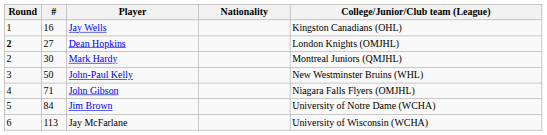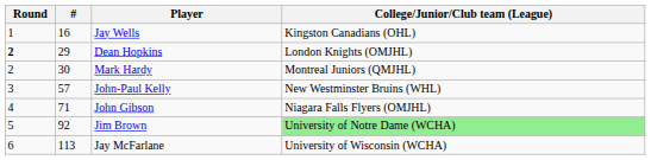 <table class="wikitable">
 <tr align="center">
 <th bgcolor="#DDDDFF" width="4.0%">Round</th>
 <th bgcolor="#DDDDFF" width="4.0%">#</th>
 <th bgcolor="#DDDDFF" width="21.0%">Player</th>
-<th bgcolor="#DDDDFF" width="14.5%">Nationality</th>
 <th bgcolor="#DDDDFF" width="40.0%">College/Junior/Club team (League)</th>
 </tr>
 <tr>
 <td>1</td>
 <td>16</td>
 <td><a href='#'>Jay Wells</a></td>
-<td></td>
 <td>Kingston Canadians (OHL)</td>
 </tr>
 <tr>
 <td><strong>2</strong></td>
-<td>27</td>
+<td>29</td>
 <td><a href='#'>Dean Hopkins</a></td>
-<td></td>
 <td>London Knights (OMJHL)</td>
 </tr>
 <tr>
 <td>2</td>
 <td>30</td>
 <td><a href='#'>Mark Hardy</a></td>
-<td></td>
 <td>Montreal Juniors (QMJHL)</td>
 </tr>
 <tr>
 <td>3</td>
-<td>50</td>
+<td>57</td>
 <td><a href='#'>John-Paul Kelly</a></td>
-<td></td>
 <td>New Westminster Bruins (WHL)</td>
 </tr>
 <tr>
 <td>4</td>
 <td>71</td>
 <td><a href='#'>John Gibson</a></td>
-<td></td>
 <td>Niagara Falls Flyers (OMJHL)</td>
 </tr>
 <tr>
 <td>5</td>
-<td>84</td>
+<td>92</td>
 <td><a href='#'>Jim Brown</a></td>
-<td></td>
-<td>University of Notre Dame (WCHA)</td>
+<td style="background: lightgreen;">University of Notre Dame (WCHA)</td>
 </tr>
 <tr>
 <td>6</td>
 <td>113</td>
 <td>Jay McFarlane</td>
-<td></td>
 <td>University of Wisconsin (WCHA)</td>
 </tr>
 </table>
